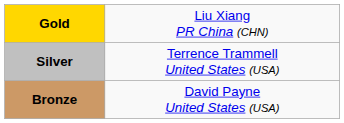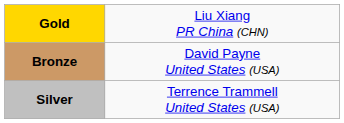 <table class="wikitable" style=" text-align:center; font-size:110%;" width="35%">
 <tr>
 <td bgcolor="gold"><strong>Gold</strong></td>
 <td> <a href='#'>Liu Xiang</a><br><em><a href='#'>PR China</a> <small>(CHN)</small></em></td>
 </tr>
 <tr>
+<td bgcolor="CC9966"><strong>Bronze</strong></td>
+<td> <a href='#'>David Payne</a><br><em><a href='#'>United States</a> <small>(USA)</small></em></td>
+</tr>
+<tr>
 <td bgcolor="silver"><strong>Silver</strong></td>
 <td> <a href='#'>Terrence Trammell</a><br><em><a href='#'>United States</a> <small>(USA)</small></em></td>
 </tr>
-<tr>
-<td bgcolor="CC9966"><strong>Bronze</strong></td>
-<td> <a href='#'>David Payne</a><br><em><a href='#'>United States</a> <small>(USA)</small></em></td>
-</tr>
 </table>
